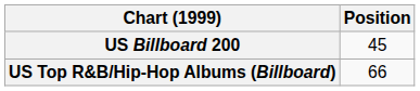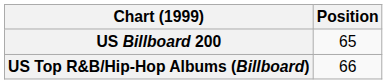 <table class="wikitable sortable plainrowheaders" style="text-align:center">
 <tr>
 <th scope="col">Chart (1999)</th>
 <th scope="col">Position</th>
 </tr>
 <tr>
 <th scope="row">US <em>Billboard</em> 200</th>
-<td>45</td>
+<td>65</td>
 </tr>
 <tr>
 <th scope="row">US Top R&B/Hip-Hop Albums (<em>Billboard</em>)</th>
 <td>66</td>
 </tr>
 </table>
